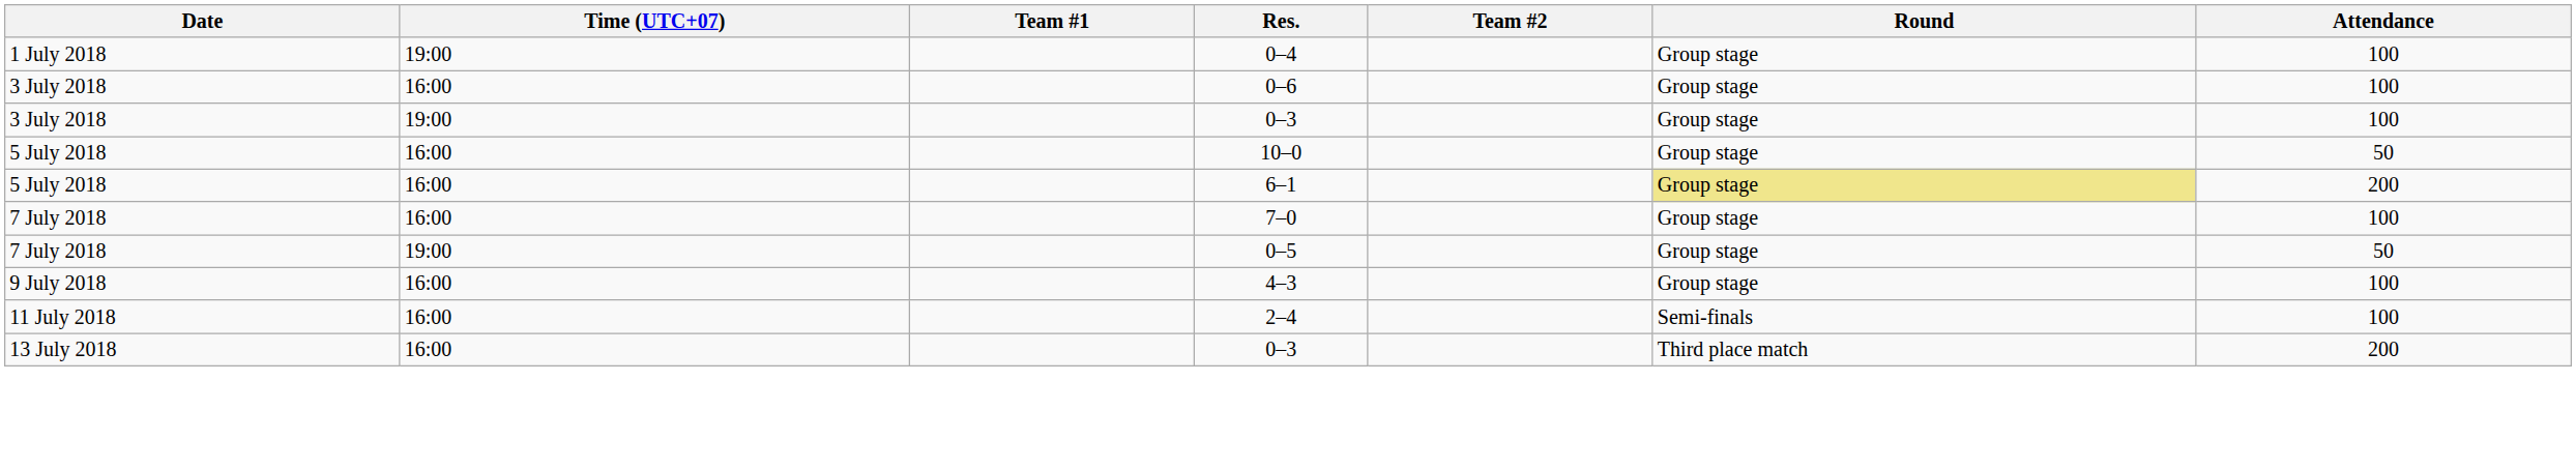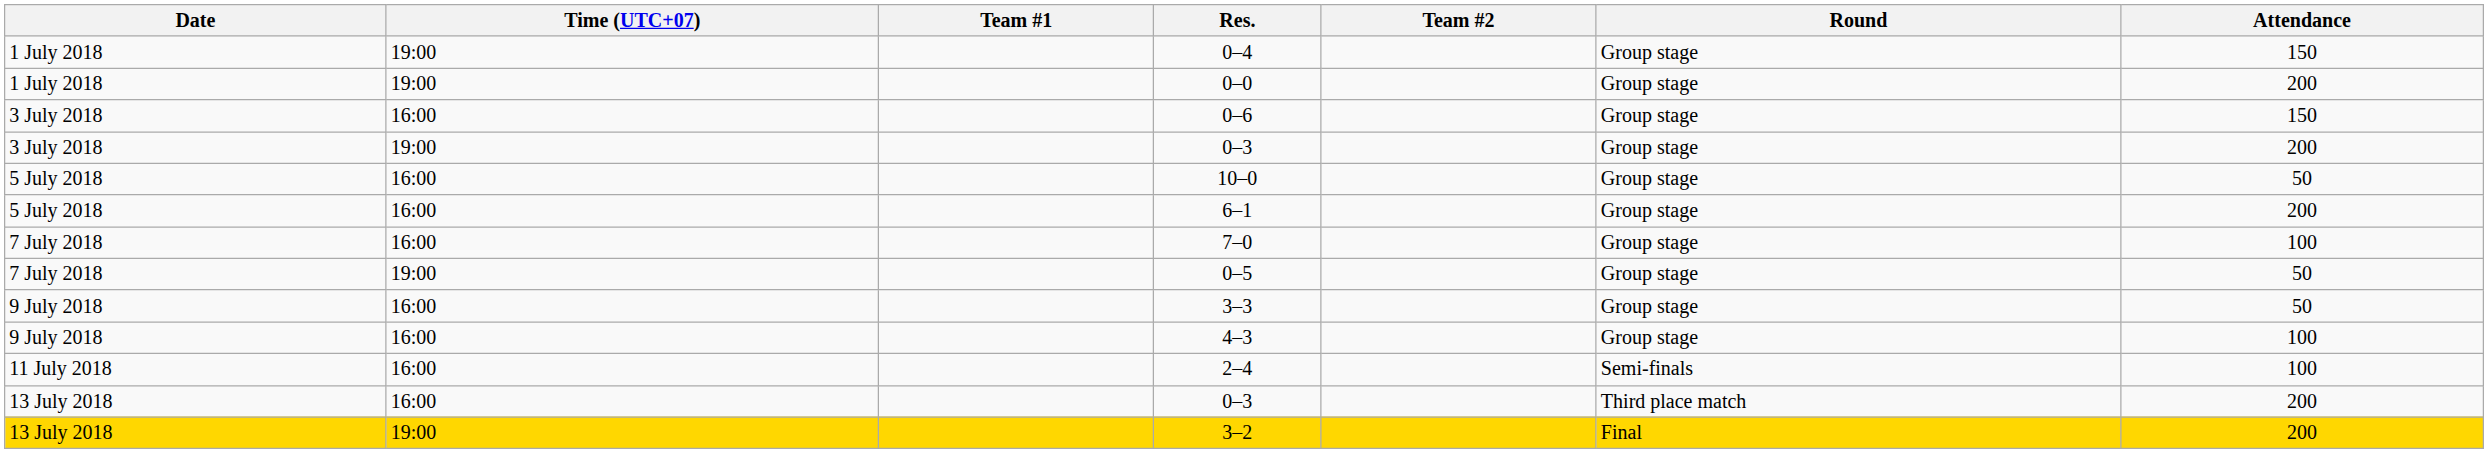 <table class="wikitable" style="text-align:left; width:100%;">
 <tr>
 <th>Date</th>
 <th>Time (<a href='#'>UTC+07</a>)</th>
 <th>Team #1</th>
 <th>Res.</th>
 <th>Team #2</th>
 <th>Round</th>
 <th>Attendance</th>
 </tr>
 <tr>
 <td>1 July 2018</td>
 <td>19:00</td>
 <td></td>
 <td style="text-align:center;">0–4</td>
 <td><strong></strong></td>
 <td>Group stage</td>
-<td style="text-align:center;">100</td>
+<td style="text-align:center;">150</td>
+</tr>
+<tr>
+<td>1 July 2018</td>
+<td>19:00</td>
+<td></td>
+<td style="text-align:center;">0–0</td>
+<td></td>
+<td>Group stage</td>
+<td style="text-align:center;">200</td>
 </tr>
 <tr>
 <td>3 July 2018</td>
 <td>16:00</td>
 <td></td>
 <td style="text-align:center;">0–6</td>
 <td><strong></strong></td>
 <td>Group stage</td>
-<td style="text-align:center;">100</td>
+<td style="text-align:center;">150</td>
 </tr>
 <tr>
 <td>3 July 2018</td>
 <td>19:00</td>
 <td></td>
 <td style="text-align:center;">0–3</td>
 <td><strong></strong></td>
 <td>Group stage</td>
-<td style="text-align:center;">100</td>
+<td style="text-align:center;">200</td>
 </tr>
 <tr>
 <td>5 July 2018</td>
 <td>16:00</td>
 <td><strong></strong></td>
 <td style="text-align:center;">10–0</td>
 <td></td>
 <td>Group stage</td>
 <td style="text-align:center;">50</td>
 </tr>
 <tr>
 <td>5 July 2018</td>
 <td>16:00</td>
 <td><strong></strong></td>
 <td style="text-align:center;">6–1</td>
 <td></td>
-<td style="background: khaki;">Group stage</td>
+<td>Group stage</td>
 <td style="text-align:center;">200</td>
 </tr>
 <tr>
 <td>7 July 2018</td>
 <td>16:00</td>
 <td><strong></strong></td>
 <td style="text-align:center;">7–0</td>
 <td></td>
 <td>Group stage</td>
 <td style="text-align:center;">100</td>
 </tr>
 <tr>
 <td>7 July 2018</td>
 <td>19:00</td>
 <td></td>
 <td style="text-align:center;">0–5</td>
 <td><strong></strong></td>
+<td>Group stage</td>
+<td style="text-align:center;">50</td>
+</tr>
+<tr>
+<td>9 July 2018</td>
+<td>16:00</td>
+<td></td>
+<td style="text-align:center;">3–3</td>
+<td></td>
 <td>Group stage</td>
 <td style="text-align:center;">50</td>
 </tr>
 <tr>
 <td>9 July 2018</td>
 <td>16:00</td>
 <td><strong></strong></td>
 <td style="text-align:center;">4–3</td>
 <td></td>
 <td>Group stage</td>
 <td style="text-align:center;">100</td>
 </tr>
 <tr>
 <td>11 July 2018</td>
 <td>16:00</td>
 <td></td>
 <td style="text-align:center;">2–4</td>
 <td><strong></strong></td>
 <td>Semi-finals</td>
 <td style="text-align:center;">100</td>
 </tr>
 <tr>
 <td>13 July 2018</td>
 <td>16:00</td>
 <td></td>
 <td style="text-align:center;">0–3</td>
 <td><strong></strong></td>
 <td>Third place match</td>
 <td style="text-align:center;">200</td>
 </tr>
+<tr bgcolor=gold>
+<td>13 July 2018</td>
+<td>19:00</td>
+<td><strong></strong></td>
+<td style="text-align:center;">3–2</td>
+<td></td>
+<td>Final</td>
+<td style="text-align:center;">200</td>
+</tr>
 </table>
